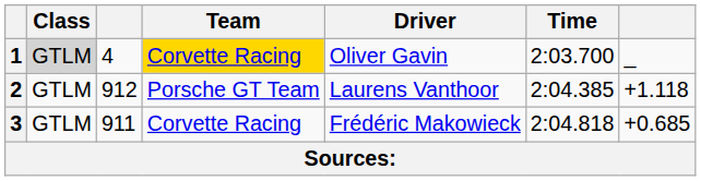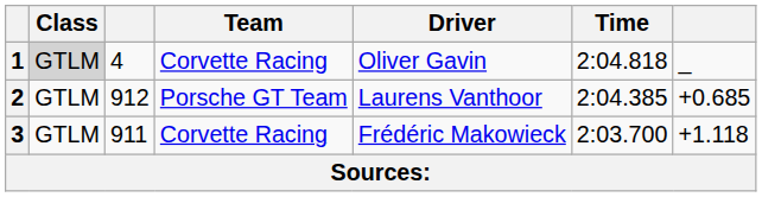 <table class="wikitable">
 <tr>
 <th scope="col"></th>
 <th scope="col">Class</th>
 <th scope="col"></th>
 <th scope="col">Team</th>
 <th scope="col">Driver</th>
 <th scope="col">Time</th>
 <th scope="col"></th>
 </tr>
 <tr>
 <th scope="row">1</th>
 <td style="background: lightgrey;">GTLM</td>
 <td>4</td>
-<td style="background: gold;"><a href='#'>Corvette Racing</a></td>
+<td><a href='#'>Corvette Racing</a></td>
 <td><a href='#'>Oliver Gavin</a></td>
-<td>2:03.700</td>
+<td>2:04.818</td>
 <td>_</td>
 </tr>
 <tr>
 <th scope="row">2</th>
 <td>GTLM</td>
 <td>912</td>
 <td><a href='#'>Porsche GT Team</a></td>
 <td><a href='#'>Laurens Vanthoor</a></td>
 <td>2:04.385</td>
-<td>+1.118</td>
+<td>+0.685</td>
 </tr>
 <tr>
 <th scope="row">3</th>
 <td>GTLM</td>
 <td>911</td>
 <td><a href='#'>Corvette Racing</a></td>
 <td><a href='#'>Frédéric Makowieck</a></td>
-<td>2:04.818</td>
-<td>+0.685</td>
+<td>2:03.700</td>
+<td>+1.118</td>
 </tr>
 <tr>
 <th colspan="7">Sources:</th>
 </tr>
 </table>
